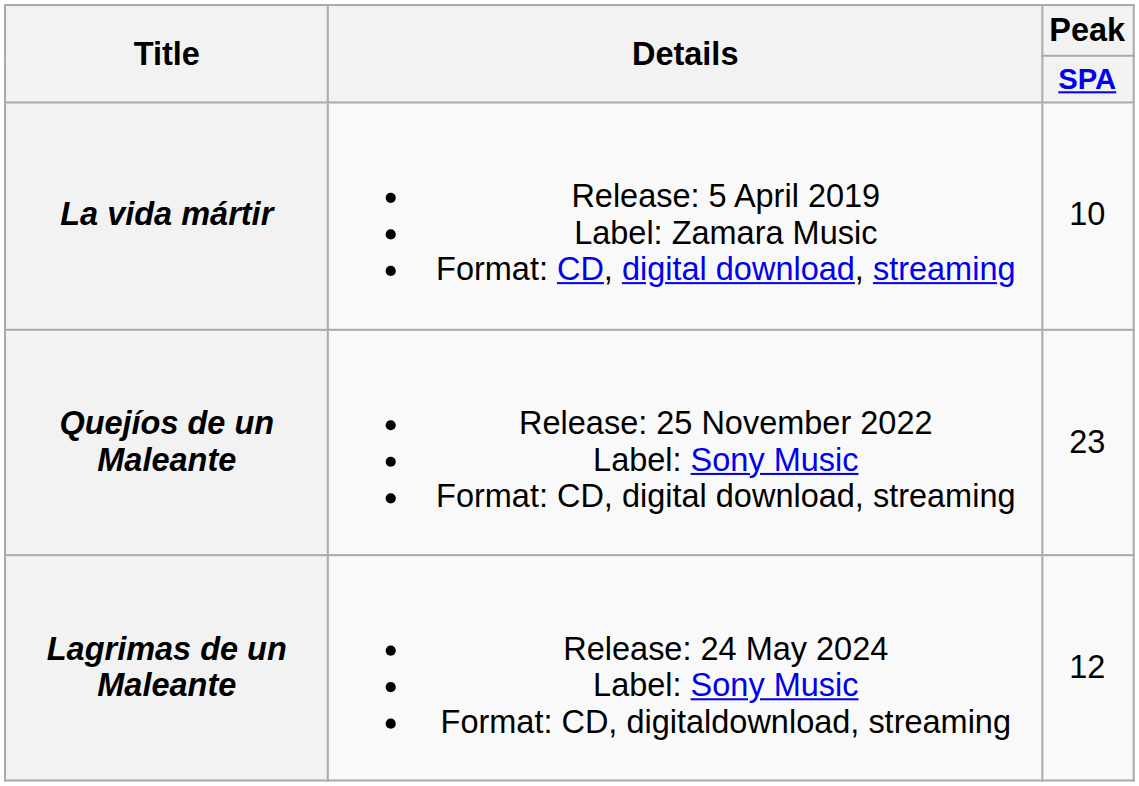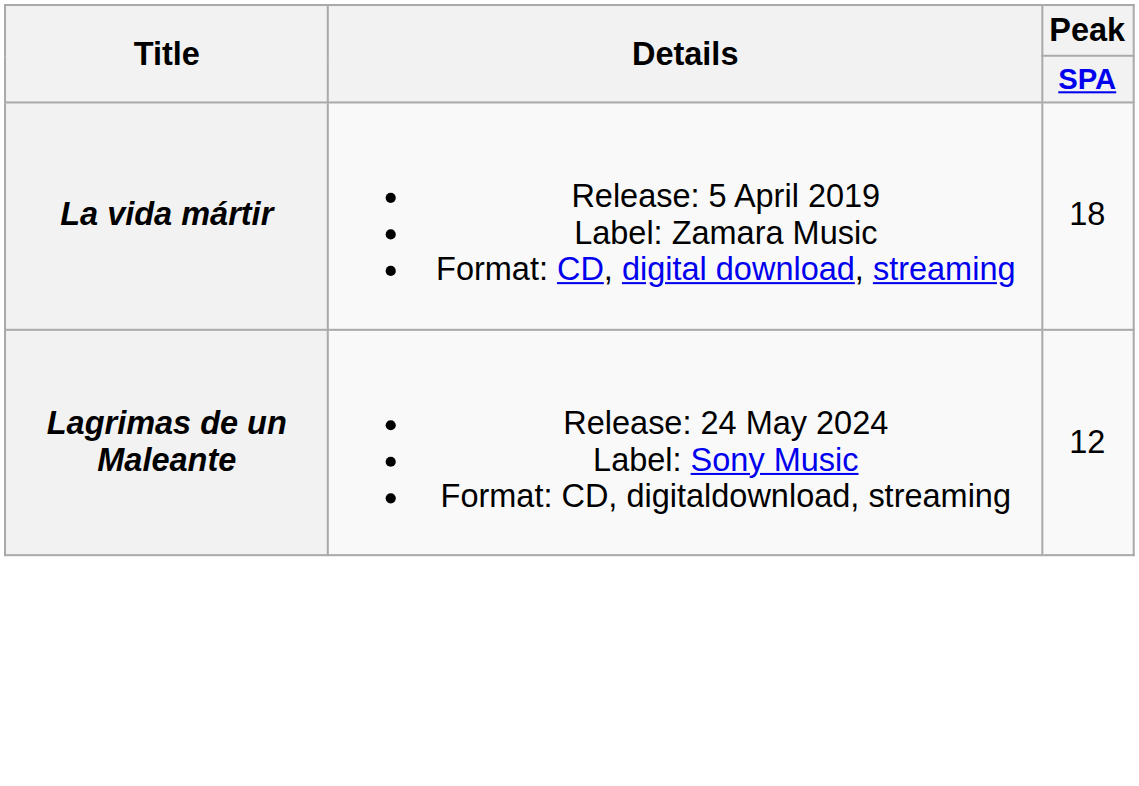 <table class="wikitable plainrowheaders" style="text-align:center">
 <tr>
 <th scope="col" rowspan="2" style="width:9.5em">Title</th>
 <th scope="col" rowspan="2" style="width:21.5em">Details</th>
 <th scope="col">Peak</th>
 </tr>
 <tr>
 <th scope="col" style="width:2.5em;font-size:90%"><a href='#'>SPA</a><br></th>
 </tr>
 <tr>
 <th scope="row"><em>La vida mártir</em></th>
 <td><br><ul><li>Release: 5 April 2019</li><li>Label: Zamara Music</li><li>Format: <a href='#'>CD</a>, <a href='#'>digital download</a>, <a href='#'>streaming</a></li></ul></td>
-<td>10</td>
-</tr>
-<tr>
-<th scope="row"><em>Quejíos de un Maleante</em></th>
-<td><br><ul><li>Release: 25 November 2022</li><li>Label: <a href='#'>Sony Music</a></li><li>Format: CD, digital download, streaming</li></ul></td>
-<td>23</td>
+<td>18</td>
 </tr>
 <tr>
 <th scope="row"><em>Lagrimas de un Maleante</em></th>
 <td><br><ul><li>Release: 24 May 2024</li><li>Label: <a href='#'>Sony Music</a></li><li>Format: CD, digitaldownload, streaming</li></ul></td>
 <td>12</td>
 </tr>
 </table>
